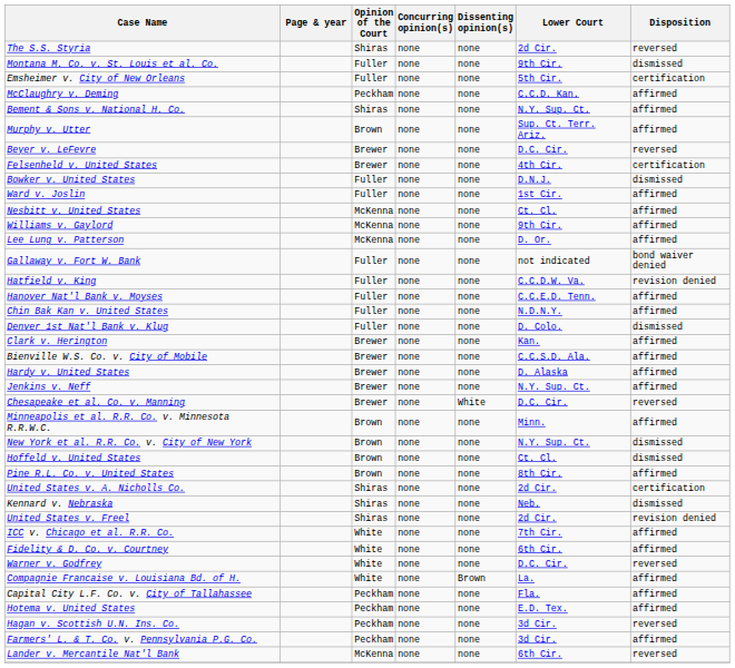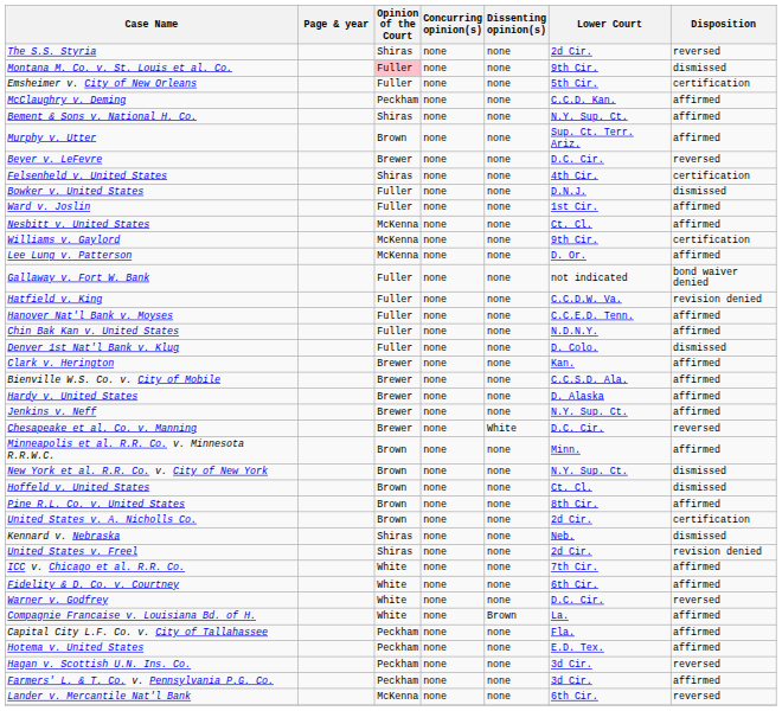 <table class="wikitable sortable">
 <tr>
 <th scope="col" style="width: 380px;">Case Name</th>
 <th scope="col" style="width: 95px;">Page & year</th>
 <th scope="col" style="width: 10px;">Opinion of the Court</th>
 <th scope="col" style="width: 10px;">Concurring opinion(s)</th>
 <th scope="col" style="width: 10px;">Dissenting opinion(s)</th>
 <th scope="col" style="width: 155px;">Lower Court</th>
 <th scope="col" style="width: 133px;">Disposition</th>
 </tr>
 <tr>
 <td><em><a href='#'>The S.S. Styria</a></em></td>
 <td align="right"></td>
 <td>Shiras</td>
 <td>none</td>
 <td>none</td>
 <td><a href='#'>2d Cir.</a></td>
 <td>reversed</td>
 </tr>
 <tr>
 <td><em><a href='#'>Montana M. Co. v. St. Louis et al. Co.</a></em></td>
 <td align="right"></td>
-<td>Fuller</td>
+<td style="background: pink;">Fuller</td>
 <td>none</td>
 <td>none</td>
 <td><a href='#'>9th Cir.</a></td>
 <td>dismissed</td>
 </tr>
 <tr>
 <td><em>Emsheimer v. <a href='#'>City of New Orleans</a></em></td>
 <td align="right"></td>
 <td>Fuller</td>
 <td>none</td>
 <td>none</td>
 <td><a href='#'>5th Cir.</a></td>
 <td>certification</td>
 </tr>
 <tr>
 <td><em><a href='#'>McClaughry v. Deming</a></em></td>
 <td align="right"></td>
 <td>Peckham</td>
 <td>none</td>
 <td>none</td>
 <td><a href='#'>C.C.D. Kan.</a></td>
 <td>affirmed</td>
 </tr>
 <tr>
 <td><em><a href='#'>Bement & Sons v. National H. Co.</a></em></td>
 <td align="right"></td>
 <td>Shiras</td>
 <td>none</td>
 <td>none</td>
 <td><a href='#'>N.Y. Sup. Ct.</a></td>
 <td>affirmed</td>
 </tr>
 <tr>
 <td><em><a href='#'>Murphy v. Utter</a></em></td>
 <td align="right"></td>
 <td>Brown</td>
 <td>none</td>
 <td>none</td>
 <td><a href='#'>Sup. Ct. Terr. Ariz.</a></td>
 <td>affirmed</td>
 </tr>
 <tr>
 <td><em><a href='#'>Beyer v. LeFevre</a></em></td>
 <td align="right"></td>
 <td>Brewer</td>
 <td>none</td>
 <td>none</td>
 <td><a href='#'>D.C. Cir.</a></td>
 <td>reversed</td>
 </tr>
 <tr>
 <td><em><a href='#'>Felsenheld v. United States</a></em></td>
 <td align="right"></td>
-<td>Brewer</td>
+<td>Shiras</td>
 <td>none</td>
 <td>none</td>
 <td><a href='#'>4th Cir.</a></td>
 <td>certification</td>
 </tr>
 <tr>
 <td><em><a href='#'>Bowker v. United States</a></em></td>
 <td align="right"></td>
 <td>Fuller</td>
 <td>none</td>
 <td>none</td>
 <td><a href='#'>D.N.J.</a></td>
 <td>dismissed</td>
 </tr>
 <tr>
 <td><em><a href='#'>Ward v. Joslin</a></em></td>
 <td align="right"></td>
 <td>Fuller</td>
 <td>none</td>
 <td>none</td>
 <td><a href='#'>1st Cir.</a></td>
 <td>affirmed</td>
 </tr>
 <tr>
 <td><em><a href='#'>Nesbitt v. United States</a></em></td>
 <td align="right"></td>
 <td>McKenna</td>
 <td>none</td>
 <td>none</td>
 <td><a href='#'>Ct. Cl.</a></td>
 <td>affirmed</td>
 </tr>
 <tr>
 <td><em><a href='#'>Williams v. Gaylord</a></em></td>
 <td align="right"></td>
 <td>McKenna</td>
 <td>none</td>
 <td>none</td>
 <td><a href='#'>9th Cir.</a></td>
-<td>affirmed</td>
+<td>certification</td>
 </tr>
 <tr>
 <td><em><a href='#'>Lee Lung v. Patterson</a></em></td>
 <td align="right"></td>
 <td>McKenna</td>
 <td>none</td>
 <td>none</td>
 <td><a href='#'>D. Or.</a></td>
 <td>affirmed</td>
 </tr>
 <tr>
 <td><em><a href='#'>Gallaway v. Fort W. Bank</a></em></td>
 <td align="right"></td>
 <td>Fuller</td>
 <td>none</td>
 <td>none</td>
 <td>not indicated</td>
 <td>bond waiver denied</td>
 </tr>
 <tr>
 <td><em><a href='#'>Hatfield v. King</a></em></td>
 <td align="right"></td>
 <td>Fuller</td>
 <td>none</td>
 <td>none</td>
 <td><a href='#'>C.C.D.W. Va.</a></td>
 <td>revision denied</td>
 </tr>
 <tr>
 <td><em><a href='#'>Hanover Nat'l Bank v. Moyses</a></em></td>
 <td align="right"></td>
 <td>Fuller</td>
 <td>none</td>
 <td>none</td>
 <td><a href='#'>C.C.E.D. Tenn.</a></td>
 <td>affirmed</td>
 </tr>
 <tr>
 <td><em><a href='#'>Chin Bak Kan v. United States</a></em></td>
 <td align="right"></td>
 <td>Fuller</td>
 <td>none</td>
 <td>none</td>
 <td><a href='#'>N.D.N.Y.</a></td>
 <td>affirmed</td>
 </tr>
 <tr>
 <td><em><a href='#'>Denver 1st Nat'l Bank v. Klug</a></em></td>
 <td align="right"></td>
 <td>Fuller</td>
 <td>none</td>
 <td>none</td>
 <td><a href='#'>D. Colo.</a></td>
 <td>dismissed</td>
 </tr>
 <tr>
 <td><em><a href='#'>Clark v. Herington</a></em></td>
 <td align="right"></td>
 <td>Brewer</td>
 <td>none</td>
 <td>none</td>
 <td><a href='#'>Kan.</a></td>
 <td>affirmed</td>
 </tr>
 <tr>
 <td><em>Bienville W.S. Co. v. <a href='#'>City of Mobile</a></em></td>
 <td align="right"></td>
 <td>Brewer</td>
 <td>none</td>
 <td>none</td>
 <td><a href='#'>C.C.S.D. Ala.</a></td>
 <td>affirmed</td>
 </tr>
 <tr>
 <td><em><a href='#'>Hardy v. United States</a></em></td>
 <td align="right"></td>
 <td>Brewer</td>
 <td>none</td>
 <td>none</td>
 <td><a href='#'>D. Alaska</a></td>
 <td>affirmed</td>
 </tr>
 <tr>
 <td><em><a href='#'>Jenkins v. Neff</a></em></td>
 <td align="right"></td>
 <td>Brewer</td>
 <td>none</td>
 <td>none</td>
 <td><a href='#'>N.Y. Sup. Ct.</a></td>
 <td>affirmed</td>
 </tr>
 <tr>
 <td><em><a href='#'>Chesapeake et al. Co. v. Manning</a></em></td>
 <td align="right"></td>
 <td>Brewer</td>
 <td>none</td>
 <td>White</td>
 <td><a href='#'>D.C. Cir.</a></td>
 <td>reversed</td>
 </tr>
 <tr>
 <td><em><a href='#'>Minneapolis et al. R.R. Co.</a> v. Minnesota R.R.W.C.</em></td>
 <td align="right"></td>
 <td>Brown</td>
 <td>none</td>
 <td>none</td>
 <td><a href='#'>Minn.</a></td>
 <td>affirmed</td>
 </tr>
 <tr>
 <td><em><a href='#'>New York et al. R.R. Co.</a> v. <a href='#'>City of New York</a></em></td>
 <td align="right"></td>
 <td>Brown</td>
 <td>none</td>
 <td>none</td>
 <td><a href='#'>N.Y. Sup. Ct.</a></td>
 <td>dismissed</td>
 </tr>
 <tr>
 <td><em><a href='#'>Hoffeld v. United States</a></em></td>
 <td align="right"></td>
 <td>Brown</td>
 <td>none</td>
 <td>none</td>
 <td><a href='#'>Ct. Cl.</a></td>
 <td>dismissed</td>
 </tr>
 <tr>
 <td><em><a href='#'>Pine R.L. Co. v. United States</a></em></td>
 <td align="right"></td>
 <td>Brown</td>
 <td>none</td>
 <td>none</td>
 <td><a href='#'>8th Cir.</a></td>
 <td>affirmed</td>
 </tr>
 <tr>
 <td><em><a href='#'>United States v. A. Nicholls Co.</a></em></td>
 <td align="right"></td>
-<td>Shiras</td>
+<td>Brown</td>
 <td>none</td>
 <td>none</td>
 <td><a href='#'>2d Cir.</a></td>
 <td>certification</td>
 </tr>
 <tr>
 <td><em>Kennard v. <a href='#'>Nebraska</a></em></td>
 <td align="right"></td>
 <td>Shiras</td>
 <td>none</td>
 <td>none</td>
 <td><a href='#'>Neb.</a></td>
 <td>dismissed</td>
 </tr>
 <tr>
 <td><em><a href='#'>United States v. Freel</a></em></td>
 <td align="right"></td>
 <td>Shiras</td>
 <td>none</td>
 <td>none</td>
 <td><a href='#'>2d Cir.</a></td>
 <td>revision denied</td>
 </tr>
 <tr>
 <td><em><a href='#'>ICC</a> v. <a href='#'>Chicago et al. R.R. Co.</a></em></td>
 <td align="right"></td>
 <td>White</td>
 <td>none</td>
 <td>none</td>
 <td><a href='#'>7th Cir.</a></td>
 <td>affirmed</td>
 </tr>
 <tr>
 <td><em><a href='#'>Fidelity & D. Co. v. Courtney</a></em></td>
 <td align="right"></td>
 <td>White</td>
 <td>none</td>
 <td>none</td>
 <td><a href='#'>6th Cir.</a></td>
 <td>affirmed</td>
 </tr>
 <tr>
 <td><em><a href='#'>Warner v. Godfrey</a></em></td>
 <td align="right"></td>
 <td>White</td>
 <td>none</td>
 <td>none</td>
 <td><a href='#'>D.C. Cir.</a></td>
 <td>reversed</td>
 </tr>
 <tr>
 <td><em><a href='#'>Compagnie Francaise v. Louisiana Bd. of H.</a></em></td>
 <td align="right"></td>
 <td>White</td>
 <td>none</td>
 <td>Brown</td>
 <td><a href='#'>La.</a></td>
 <td>affirmed</td>
 </tr>
 <tr>
 <td><em>Capital City L.F. Co. v. <a href='#'>City of Tallahassee</a></em></td>
 <td align="right"></td>
 <td>Peckham</td>
 <td>none</td>
 <td>none</td>
 <td><a href='#'>Fla.</a></td>
 <td>affirmed</td>
 </tr>
 <tr>
 <td><em><a href='#'>Hotema v. United States</a></em></td>
 <td align="right"></td>
 <td>Peckham</td>
 <td>none</td>
 <td>none</td>
 <td><a href='#'>E.D. Tex.</a></td>
 <td>affirmed</td>
 </tr>
 <tr>
 <td><em><a href='#'>Hagan v. Scottish U.N. Ins. Co.</a></em></td>
 <td align="right"></td>
 <td>Peckham</td>
 <td>none</td>
 <td>none</td>
 <td><a href='#'>3d Cir.</a></td>
 <td>reversed</td>
 </tr>
 <tr>
 <td><em><a href='#'>Farmers' L. & T. Co.</a> v. <a href='#'>Pennsylvania P.G. Co.</a></em></td>
 <td align="right"></td>
 <td>Peckham</td>
 <td>none</td>
 <td>none</td>
 <td><a href='#'>3d Cir.</a></td>
 <td>affirmed</td>
 </tr>
 <tr>
 <td><em><a href='#'>Lander v. Mercantile Nat'l Bank</a></em></td>
 <td align="right"></td>
 <td>McKenna</td>
 <td>none</td>
 <td>none</td>
 <td><a href='#'>6th Cir.</a></td>
 <td>reversed</td>
 </tr>
 <tr>
 </tr>
 </table>
